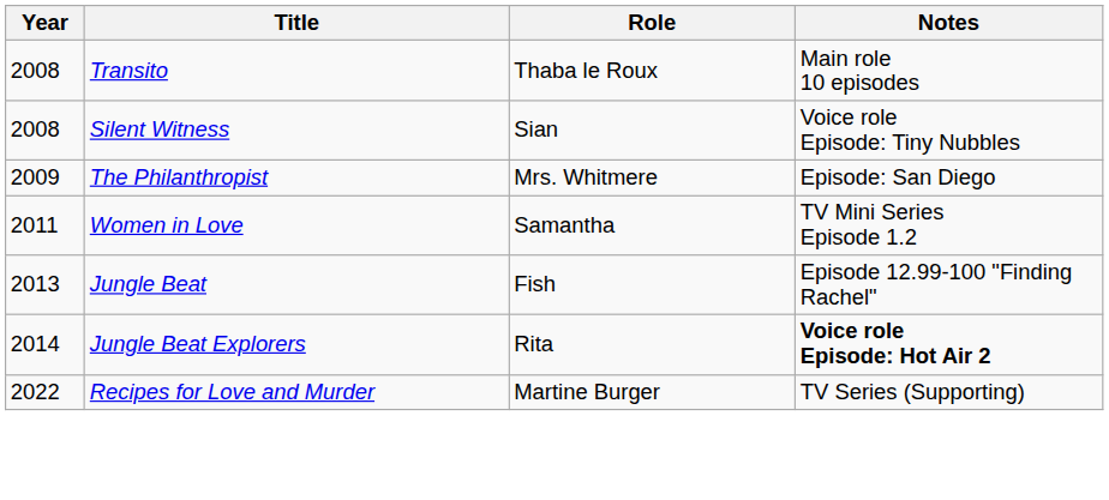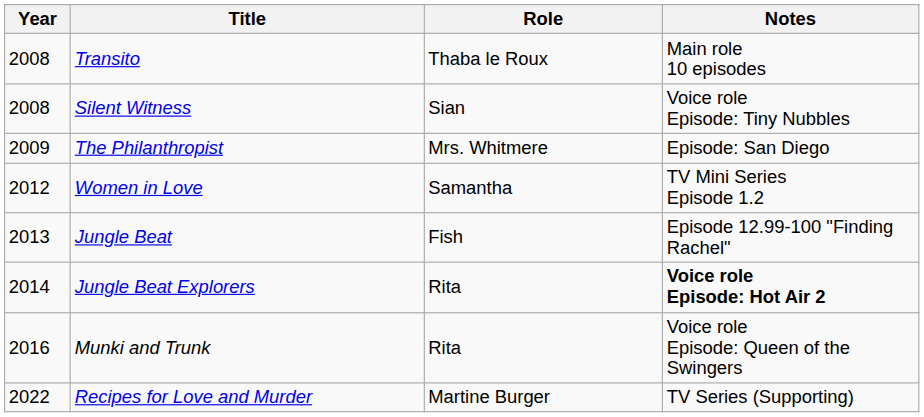 <table class="wikitable sortable" width="90%">
 <tr>
 <th style="width:50px">Year</th>
 <th style="width:300px">Title</th>
 <th style="width:200px">Role</th>
 <th class="unsortable">Notes</th>
 </tr>
 <tr>
 <td>2008</td>
 <td><em><a href='#'>Transito</a></em></td>
 <td>Thaba le Roux</td>
 <td>Main role <br> 10 episodes</td>
 </tr>
 <tr>
 <td>2008</td>
 <td><em><a href='#'>Silent Witness</a></em></td>
 <td>Sian</td>
 <td>Voice role <br> Episode: Tiny Nubbles</td>
 </tr>
 <tr>
 <td>2009</td>
 <td><em><a href='#'>The Philanthropist</a></em></td>
 <td>Mrs. Whitmere</td>
 <td>Episode: San Diego</td>
 </tr>
 <tr>
-<td>2011</td>
+<td>2012</td>
 <td><em><a href='#'>Women in Love</a></em></td>
 <td>Samantha</td>
 <td>TV Mini Series <br> Episode 1.2</td>
 </tr>
 <tr>
 <td>2013</td>
 <td><em><a href='#'>Jungle Beat</a></em></td>
 <td>Fish</td>
 <td>Episode 12.99-100 "Finding Rachel"</td>
 </tr>
 <tr>
 <td>2014</td>
 <td><em><a href='#'>Jungle Beat Explorers</a></em></td>
 <td>Rita</td>
 <td><strong>Voice role <br> Episode: Hot Air 2</strong></td>
 </tr>
 <tr>
+<td>2016</td>
+<td><em>Munki and Trunk</em></td>
+<td>Rita</td>
+<td>Voice role <br> Episode: Queen of the Swingers</td>
+</tr>
+<tr>
 <td>2022</td>
 <td><em><a href='#'>Recipes for Love and Murder</a></em></td>
 <td>Martine Burger</td>
 <td>TV Series (Supporting)</td>
 </tr>
 </table>
